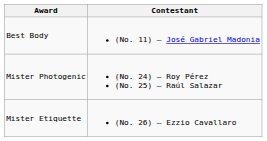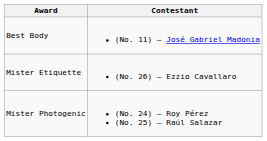 <table class="wikitable sortable" style="font-size: 95%;">
 <tr>
 <th>Award</th>
 <th>Contestant</th>
 </tr>
 <tr>
 <td>Best Body</td>
 <td><br><ul><li> (No. 11) – <a href='#'>José Gabriel Madonia</a></li></ul></td>
 </tr>
 <tr>
+<td>Mister Etiquette</td>
+<td><br><ul><li> (No. 26) – Ezzio Cavallaro</li></ul></td>
+</tr>
+<tr>
 <td>Mister Photogenic</td>
 <td><br><ul><li>(No. 24) – Roy Pérez</li><li>(No. 25) – Raúl Salazar</li></ul></td>
 </tr>
-<tr>
-<td>Mister Etiquette</td>
-<td><br><ul><li> (No. 26) – Ezzio Cavallaro</li></ul></td>
-</tr>
 </table>
